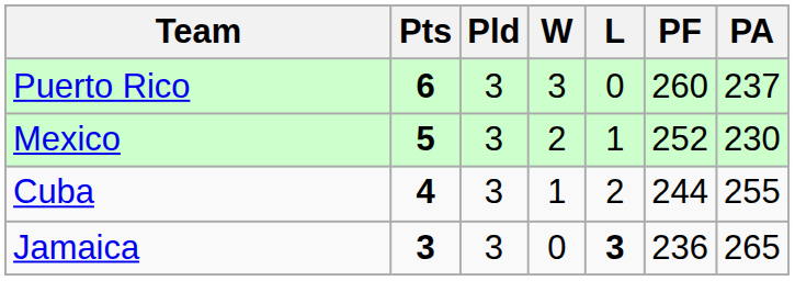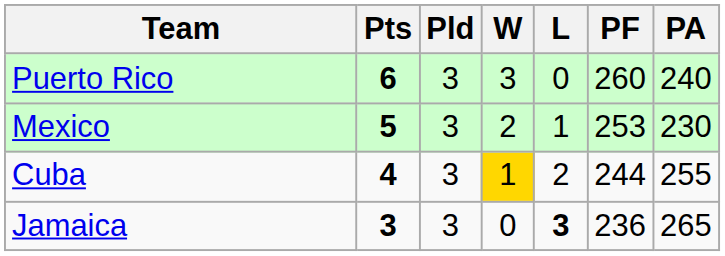 <table class="wikitable" style="text-align:center;">
 <tr>
 <th width=175>Team</th>
 <th width=20  abbr="Points">Pts</th>
 <th width=20  abbr="Played">Pld</th>
 <th width=20  abbr="Won">W</th>
 <th width=20  abbr="Lost">L</th>
 <th width=20  abbr="Points">PF</th>
 <th width=20  abbr="Points Against">PA</th>
 </tr>
 <tr style=background:#ccffcc>
 <td style="text-align:left;"> <a href='#'>Puerto Rico</a></td>
 <td><strong>6</strong></td>
 <td>3</td>
 <td>3</td>
 <td>0</td>
 <td>260</td>
-<td>237</td>
+<td>240</td>
 </tr>
 <tr style=background:#ccffcc>
 <td style="text-align:left;"> <a href='#'>Mexico</a></td>
 <td><strong>5</strong></td>
 <td>3</td>
 <td>2</td>
 <td>1</td>
-<td>252</td>
+<td>253</td>
 <td>230</td>
 </tr>
 <tr>
 <td style="text-align:left;"> <a href='#'>Cuba</a></td>
 <td><strong>4</strong></td>
 <td>3</td>
-<td>1</td>
+<td style="background: gold;">1</td>
 <td>2</td>
 <td>244</td>
 <td>255</td>
 </tr>
 <tr>
 <td style="text-align:left;"> <a href='#'>Jamaica</a></td>
 <td><strong>3</strong></td>
 <td>3</td>
 <td>0</td>
 <td><strong>3</strong></td>
 <td>236</td>
 <td>265</td>
 </tr>
 </table>
